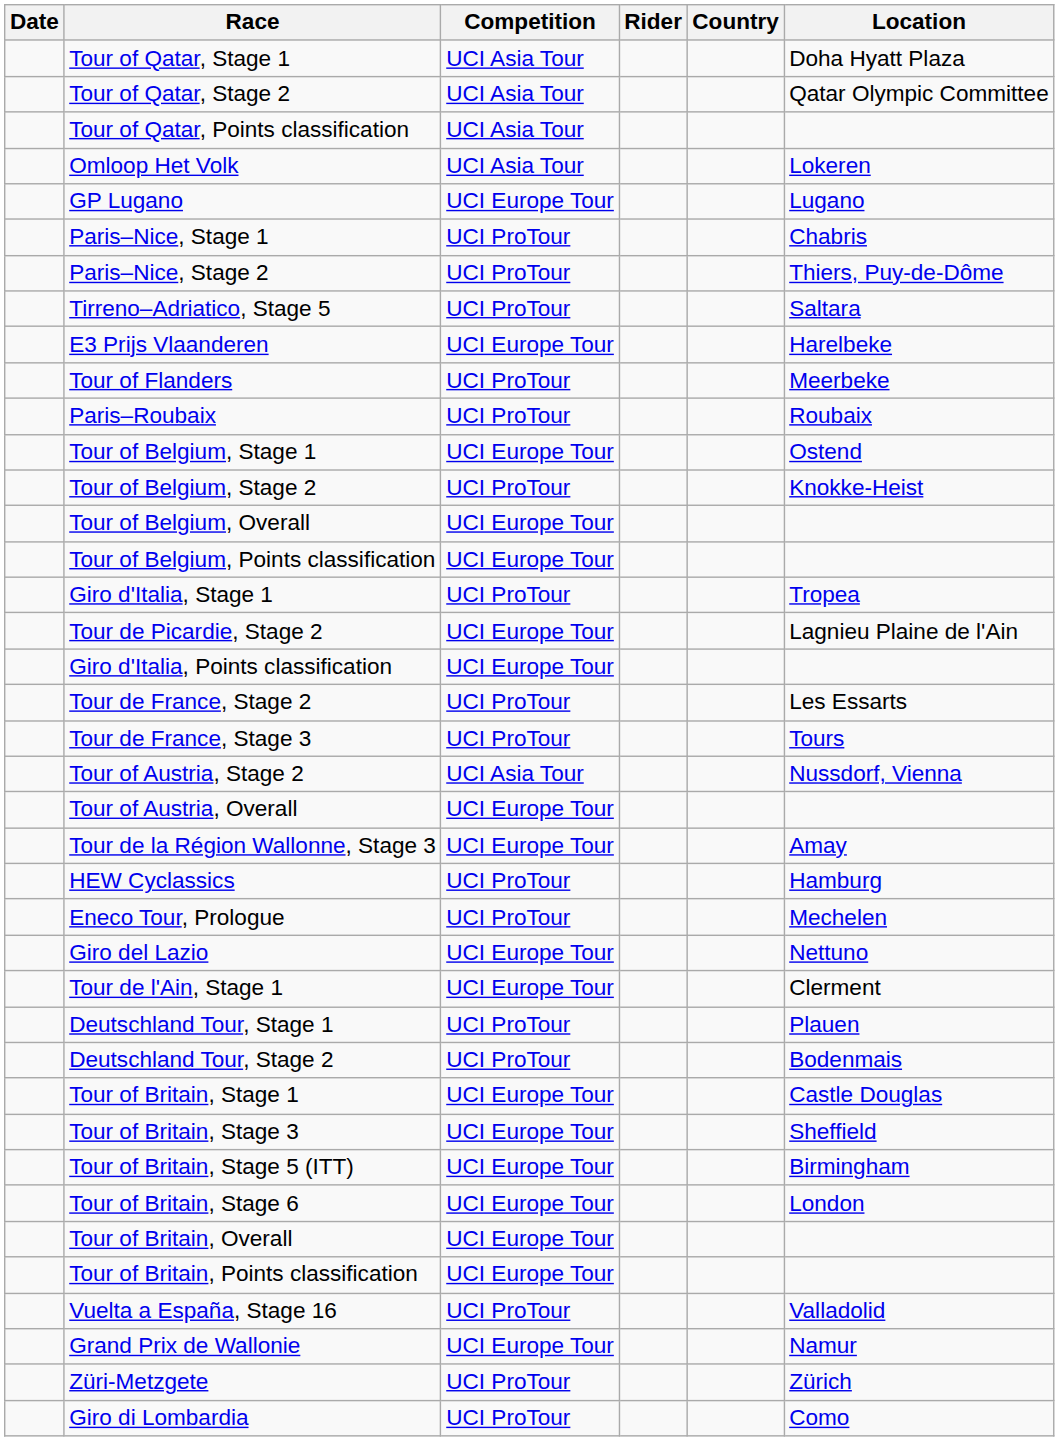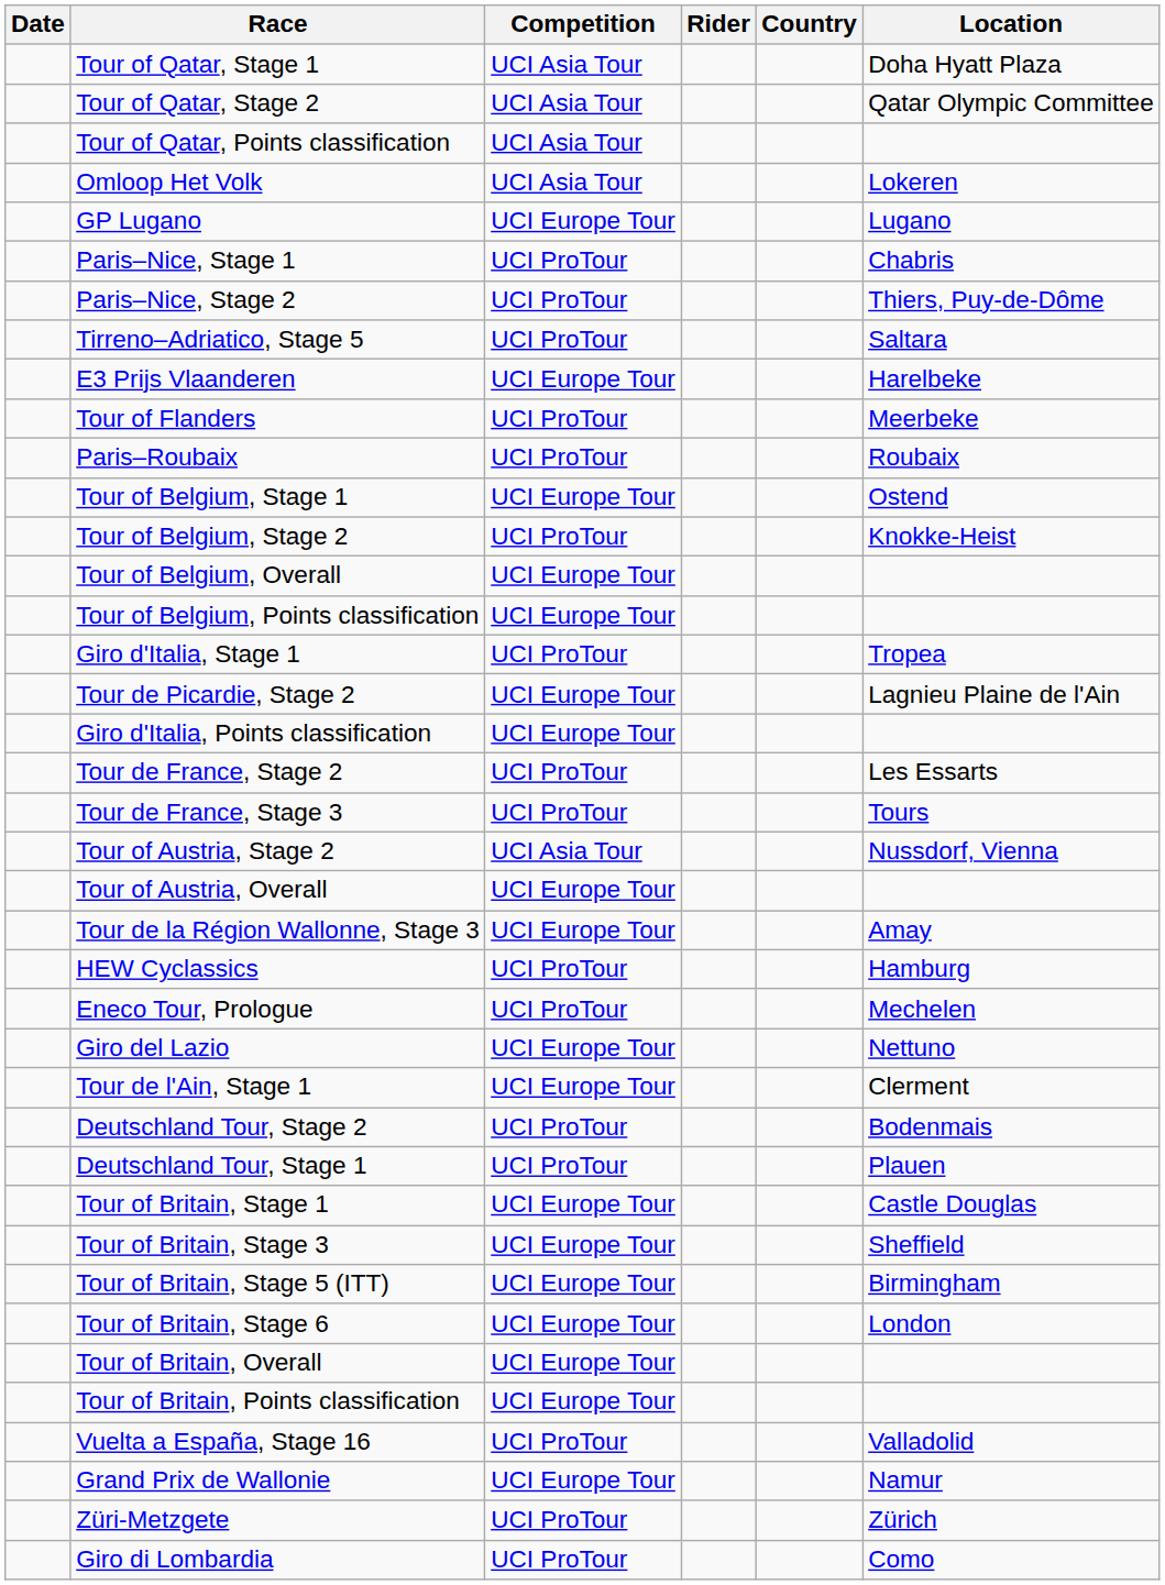 <table class="wikitable sortable">
 <tr>
 <th>Date</th>
 <th>Race</th>
 <th>Competition</th>
 <th>Rider</th>
 <th>Country</th>
 <th>Location</th>
 </tr>
 <tr>
 <td></td>
 <td><a href='#'>Tour of Qatar</a>, Stage 1</td>
 <td><a href='#'>UCI Asia Tour</a></td>
 <td></td>
 <td></td>
 <td>Doha Hyatt Plaza</td>
 </tr>
 <tr>
 <td></td>
 <td><a href='#'>Tour of Qatar</a>, Stage 2</td>
 <td><a href='#'>UCI Asia Tour</a></td>
 <td></td>
 <td></td>
 <td>Qatar Olympic Committee</td>
 </tr>
 <tr>
 <td></td>
 <td><a href='#'>Tour of Qatar</a>, Points classification</td>
 <td><a href='#'>UCI Asia Tour</a></td>
 <td></td>
 <td></td>
 <td></td>
 </tr>
 <tr>
 <td></td>
 <td><a href='#'>Omloop Het Volk</a></td>
 <td><a href='#'>UCI Asia Tour</a></td>
 <td></td>
 <td></td>
 <td><a href='#'>Lokeren</a></td>
 </tr>
 <tr>
 <td></td>
 <td><a href='#'>GP Lugano</a></td>
 <td><a href='#'>UCI Europe Tour</a></td>
 <td></td>
 <td></td>
 <td><a href='#'>Lugano</a></td>
 </tr>
 <tr>
 <td></td>
 <td><a href='#'>Paris–Nice</a>, Stage 1</td>
 <td><a href='#'>UCI ProTour</a></td>
 <td></td>
 <td></td>
 <td><a href='#'>Chabris</a></td>
 </tr>
 <tr>
 <td></td>
 <td><a href='#'>Paris–Nice</a>, Stage 2</td>
 <td><a href='#'>UCI ProTour</a></td>
 <td></td>
 <td></td>
 <td><a href='#'>Thiers, Puy-de-Dôme</a></td>
 </tr>
 <tr>
 <td></td>
 <td><a href='#'>Tirreno–Adriatico</a>, Stage 5</td>
 <td><a href='#'>UCI ProTour</a></td>
 <td></td>
 <td></td>
 <td><a href='#'>Saltara</a></td>
 </tr>
 <tr>
 <td></td>
 <td><a href='#'>E3 Prijs Vlaanderen</a></td>
 <td><a href='#'>UCI Europe Tour</a></td>
 <td></td>
 <td></td>
 <td><a href='#'>Harelbeke</a></td>
 </tr>
 <tr>
 <td></td>
 <td><a href='#'>Tour of Flanders</a></td>
 <td><a href='#'>UCI ProTour</a></td>
 <td></td>
 <td></td>
 <td><a href='#'>Meerbeke</a></td>
 </tr>
 <tr>
 <td></td>
 <td><a href='#'>Paris–Roubaix</a></td>
 <td><a href='#'>UCI ProTour</a></td>
 <td></td>
 <td></td>
 <td><a href='#'>Roubaix</a></td>
 </tr>
 <tr>
 <td></td>
 <td><a href='#'>Tour of Belgium</a>, Stage 1</td>
 <td><a href='#'>UCI Europe Tour</a></td>
 <td></td>
 <td></td>
 <td><a href='#'>Ostend</a></td>
 </tr>
 <tr>
 <td></td>
 <td><a href='#'>Tour of Belgium</a>, Stage 2</td>
 <td><a href='#'>UCI ProTour</a></td>
 <td></td>
 <td></td>
 <td><a href='#'>Knokke-Heist</a></td>
 </tr>
 <tr>
 <td></td>
 <td><a href='#'>Tour of Belgium</a>, Overall</td>
 <td><a href='#'>UCI Europe Tour</a></td>
 <td></td>
 <td></td>
 <td></td>
 </tr>
 <tr>
 <td></td>
 <td><a href='#'>Tour of Belgium</a>, Points classification</td>
 <td><a href='#'>UCI Europe Tour</a></td>
 <td></td>
 <td></td>
 <td></td>
 </tr>
 <tr>
 <td></td>
 <td><a href='#'>Giro d'Italia</a>, Stage 1</td>
 <td><a href='#'>UCI ProTour</a></td>
 <td></td>
 <td></td>
 <td><a href='#'>Tropea</a></td>
 </tr>
 <tr>
 <td></td>
 <td><a href='#'>Tour de Picardie</a>, Stage 2</td>
 <td><a href='#'>UCI Europe Tour</a></td>
 <td></td>
 <td></td>
 <td>Lagnieu Plaine de l'Ain</td>
 </tr>
 <tr>
 <td></td>
 <td><a href='#'>Giro d'Italia</a>, Points classification</td>
 <td><a href='#'>UCI Europe Tour</a></td>
 <td></td>
 <td></td>
 <td></td>
 </tr>
 <tr>
 <td></td>
 <td><a href='#'>Tour de France</a>, Stage 2</td>
 <td><a href='#'>UCI ProTour</a></td>
 <td></td>
 <td></td>
 <td>Les Essarts</td>
 </tr>
 <tr>
 <td></td>
 <td><a href='#'>Tour de France</a>, Stage 3</td>
 <td><a href='#'>UCI ProTour</a></td>
 <td></td>
 <td></td>
 <td><a href='#'>Tours</a></td>
 </tr>
 <tr>
 <td></td>
 <td><a href='#'>Tour of Austria</a>, Stage 2</td>
 <td><a href='#'>UCI Asia Tour</a></td>
 <td></td>
 <td></td>
 <td><a href='#'>Nussdorf, Vienna</a></td>
 </tr>
 <tr>
 <td></td>
 <td><a href='#'>Tour of Austria</a>, Overall</td>
 <td><a href='#'>UCI Europe Tour</a></td>
 <td></td>
 <td></td>
 <td></td>
 </tr>
 <tr>
 <td></td>
 <td><a href='#'>Tour de la Région Wallonne</a>, Stage 3</td>
 <td><a href='#'>UCI Europe Tour</a></td>
 <td></td>
 <td></td>
 <td><a href='#'>Amay</a></td>
 </tr>
 <tr>
 <td></td>
 <td><a href='#'>HEW Cyclassics</a></td>
 <td><a href='#'>UCI ProTour</a></td>
 <td></td>
 <td></td>
 <td><a href='#'>Hamburg</a></td>
 </tr>
 <tr>
 <td></td>
 <td><a href='#'>Eneco Tour</a>, Prologue</td>
 <td><a href='#'>UCI ProTour</a></td>
 <td></td>
 <td></td>
 <td><a href='#'>Mechelen</a></td>
 </tr>
 <tr>
 <td></td>
 <td><a href='#'>Giro del Lazio</a></td>
 <td><a href='#'>UCI Europe Tour</a></td>
 <td></td>
 <td></td>
 <td><a href='#'>Nettuno</a></td>
 </tr>
 <tr>
 <td></td>
 <td><a href='#'>Tour de l'Ain</a>, Stage 1</td>
 <td><a href='#'>UCI Europe Tour</a></td>
 <td></td>
 <td></td>
 <td>Clerment</td>
 </tr>
 <tr>
 <td></td>
+<td><a href='#'>Deutschland Tour</a>, Stage 2</td>
+<td><a href='#'>UCI ProTour</a></td>
+<td></td>
+<td></td>
+<td><a href='#'>Bodenmais</a></td>
+</tr>
+<tr>
+<td></td>
 <td><a href='#'>Deutschland Tour</a>, Stage 1</td>
 <td><a href='#'>UCI ProTour</a></td>
 <td></td>
 <td></td>
 <td><a href='#'>Plauen</a></td>
-</tr>
-<tr>
-<td></td>
-<td><a href='#'>Deutschland Tour</a>, Stage 2</td>
-<td><a href='#'>UCI ProTour</a></td>
-<td></td>
-<td></td>
-<td><a href='#'>Bodenmais</a></td>
 </tr>
 <tr>
 <td></td>
 <td><a href='#'>Tour of Britain</a>, Stage 1</td>
 <td><a href='#'>UCI Europe Tour</a></td>
 <td></td>
 <td></td>
 <td><a href='#'>Castle Douglas</a></td>
 </tr>
 <tr>
 <td></td>
 <td><a href='#'>Tour of Britain</a>, Stage 3</td>
 <td><a href='#'>UCI Europe Tour</a></td>
 <td></td>
 <td></td>
 <td><a href='#'>Sheffield</a></td>
 </tr>
 <tr>
 <td></td>
 <td><a href='#'>Tour of Britain</a>, Stage 5 (ITT)</td>
 <td><a href='#'>UCI Europe Tour</a></td>
 <td></td>
 <td></td>
 <td><a href='#'>Birmingham</a></td>
 </tr>
 <tr>
 <td></td>
 <td><a href='#'>Tour of Britain</a>, Stage 6</td>
 <td><a href='#'>UCI Europe Tour</a></td>
 <td></td>
 <td></td>
 <td><a href='#'>London</a></td>
 </tr>
 <tr>
 <td></td>
 <td><a href='#'>Tour of Britain</a>, Overall</td>
 <td><a href='#'>UCI Europe Tour</a></td>
 <td></td>
 <td></td>
 <td></td>
 </tr>
 <tr>
 <td></td>
 <td><a href='#'>Tour of Britain</a>, Points classification</td>
 <td><a href='#'>UCI Europe Tour</a></td>
 <td></td>
 <td></td>
 <td></td>
 </tr>
 <tr>
 <td></td>
 <td><a href='#'>Vuelta a España</a>, Stage 16</td>
 <td><a href='#'>UCI ProTour</a></td>
 <td></td>
 <td></td>
 <td><a href='#'>Valladolid</a></td>
 </tr>
 <tr>
 <td></td>
 <td><a href='#'>Grand Prix de Wallonie</a></td>
 <td><a href='#'>UCI Europe Tour</a></td>
 <td></td>
 <td></td>
 <td><a href='#'>Namur</a></td>
 </tr>
 <tr>
 <td></td>
 <td><a href='#'>Züri-Metzgete</a></td>
 <td><a href='#'>UCI ProTour</a></td>
 <td></td>
 <td></td>
 <td><a href='#'>Zürich</a></td>
 </tr>
 <tr>
 <td></td>
 <td><a href='#'>Giro di Lombardia</a></td>
 <td><a href='#'>UCI ProTour</a></td>
 <td></td>
 <td></td>
 <td><a href='#'>Como</a></td>
 </tr>
 </table>
